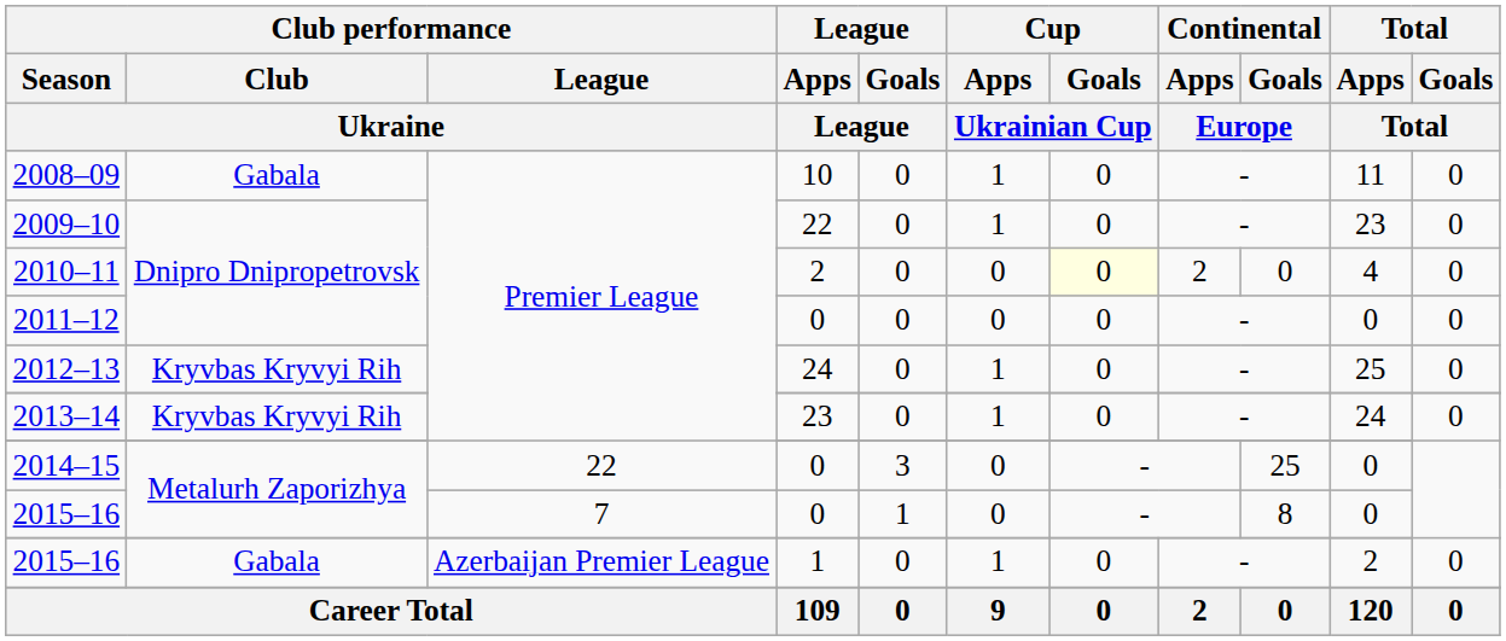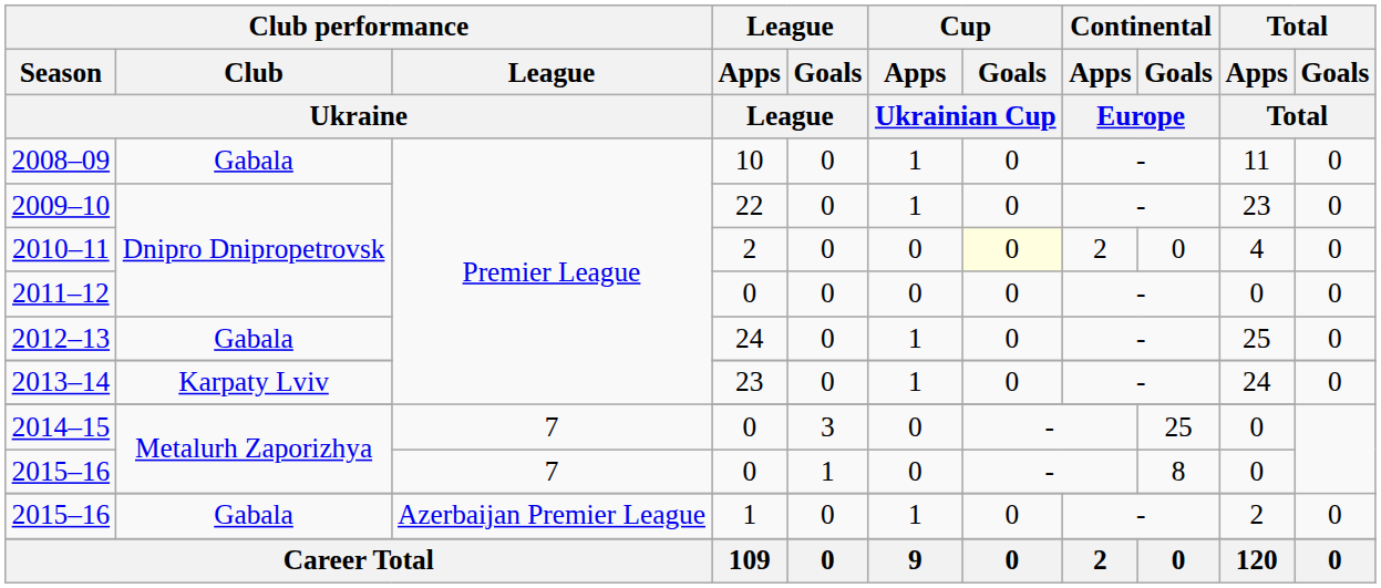 <table class="wikitable" style="text-align:center">
 <tr>
 <th colspan=3>Club performance</th>
 <th colspan=2>League</th>
 <th colspan=2>Cup</th>
 <th colspan=2>Continental</th>
 <th colspan=2>Total</th>
 </tr>
 <tr>
 <th>Season</th>
 <th>Club</th>
 <th>League</th>
 <th>Apps</th>
 <th>Goals</th>
 <th>Apps</th>
 <th>Goals</th>
 <th>Apps</th>
 <th>Goals</th>
 <th>Apps</th>
 <th>Goals</th>
 </tr>
 <tr>
 <th colspan=3>Ukraine</th>
 <th colspan=2>League</th>
 <th colspan=2><a href='#'>Ukrainian Cup</a></th>
 <th colspan=2><a href='#'>Europe</a></th>
 <th colspan=2>Total</th>
 </tr>
 <tr align=center>
 <td><a href='#'>2008–09</a></td>
 <td rowspan="1"><a href='#'>Gabala</a></td>
 <td rowspan="8"><a href='#'>Premier League</a></td>
 <td>10</td>
 <td>0</td>
 <td>1</td>
 <td>0</td>
 <td colspan="2">-</td>
 <td>11</td>
 <td>0</td>
 </tr>
 <tr align=center>
 <td><a href='#'>2009–10</a></td>
 <td rowspan="3"><a href='#'>Dnipro Dnipropetrovsk</a></td>
 <td>22</td>
 <td>0</td>
 <td>1</td>
 <td>0</td>
 <td colspan="2">-</td>
 <td>23</td>
 <td>0</td>
 </tr>
 <tr align=center>
 <td><a href='#'>2010–11</a></td>
 <td>2</td>
 <td>0</td>
 <td>0</td>
 <td style="background: lightyellow;">0</td>
 <td>2</td>
 <td>0</td>
 <td>4</td>
 <td>0</td>
 </tr>
 <tr align=center>
 <td><a href='#'>2011–12</a></td>
 <td>0</td>
 <td>0</td>
 <td>0</td>
 <td>0</td>
 <td colspan="2">-</td>
 <td>0</td>
 <td>0</td>
 </tr>
 <tr align=center>
 <td><a href='#'>2012–13</a></td>
-<td rowspan="1"><a href='#'>Kryvbas Kryvyi Rih</a></td>
+<td rowspan="1"><a href='#'>Gabala</a></td>
 <td>24</td>
 <td>0</td>
 <td>1</td>
 <td>0</td>
 <td colspan="2">-</td>
 <td>25</td>
 <td>0</td>
 </tr>
 <tr>
 </tr>
 <tr align=center>
 <td><a href='#'>2013–14</a></td>
-<td rowspan="1"><a href='#'>Kryvbas Kryvyi Rih</a></td>
+<td rowspan="1"><a href='#'>Karpaty Lviv</a></td>
 <td>23</td>
 <td>0</td>
 <td>1</td>
 <td>0</td>
 <td colspan="2">-</td>
 <td>24</td>
 <td>0</td>
 </tr>
 <tr>
 </tr>
 <tr align=center>
 <td><a href='#'>2014–15</a></td>
 <td rowspan="2"><a href='#'>Metalurh Zaporizhya</a></td>
-<td>22</td>
+<td>7</td>
 <td>0</td>
 <td>3</td>
 <td>0</td>
 <td colspan="2">-</td>
 <td>25</td>
 <td>0</td>
 </tr>
 <tr align=center>
 <td><a href='#'>2015–16</a></td>
 <td>7</td>
 <td>0</td>
 <td>1</td>
 <td>0</td>
 <td colspan="2">-</td>
 <td>8</td>
 <td>0</td>
 </tr>
 <tr>
 </tr>
 <tr align=center>
 <td><a href='#'>2015–16</a></td>
 <td rowspan="1"><a href='#'>Gabala</a></td>
 <td rowspan="1"><a href='#'>Azerbaijan Premier League</a></td>
 <td>1</td>
 <td>0</td>
 <td>1</td>
 <td>0</td>
 <td colspan="2">-</td>
 <td>2</td>
 <td>0</td>
 </tr>
 <tr>
 </tr>
 <tr>
 <th colspan="3">Career Total</th>
 <th>109</th>
 <th>0</th>
 <th>9</th>
 <th>0</th>
 <th>2</th>
 <th>0</th>
 <th>120</th>
 <th>0</th>
 </tr>
 </table>
